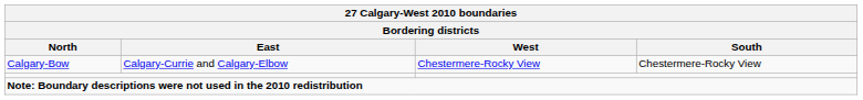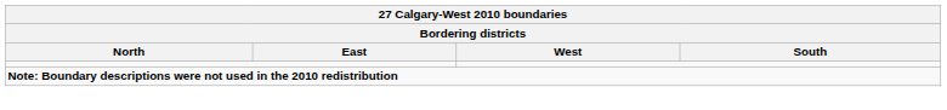 <table class="wikitable collapsible collapsed" style="width:100%;">
 <tr>
 <th colspan=4>27 Calgary-West 2010 boundaries</th>
 </tr>
 <tr>
 <th colspan=4>Bordering districts</th>
 </tr>
 <tr>
 <th>North</th>
 <th>East</th>
 <th>West</th>
 <th>South</th>
 </tr>
 <tr>
-<td><a href='#'>Calgary-Bow</a></td>
-<td><a href='#'>Calgary-Currie</a> and <a href='#'>Calgary-Elbow</a></td>
-<td><a href='#'>Chestermere-Rocky View</a></td>
-<td>Chestermere-Rocky View</td>
-</tr>
-<tr>
 <td colspan="2" style="text-align:center;"></td>
 <td colspan="2" style="text-align:center;"></td>
 </tr>
 <tr>
 <td colspan=4><strong>Note: Boundary descriptions were not used in the 2010 redistribution</strong></td>
 </tr>
 </table>
